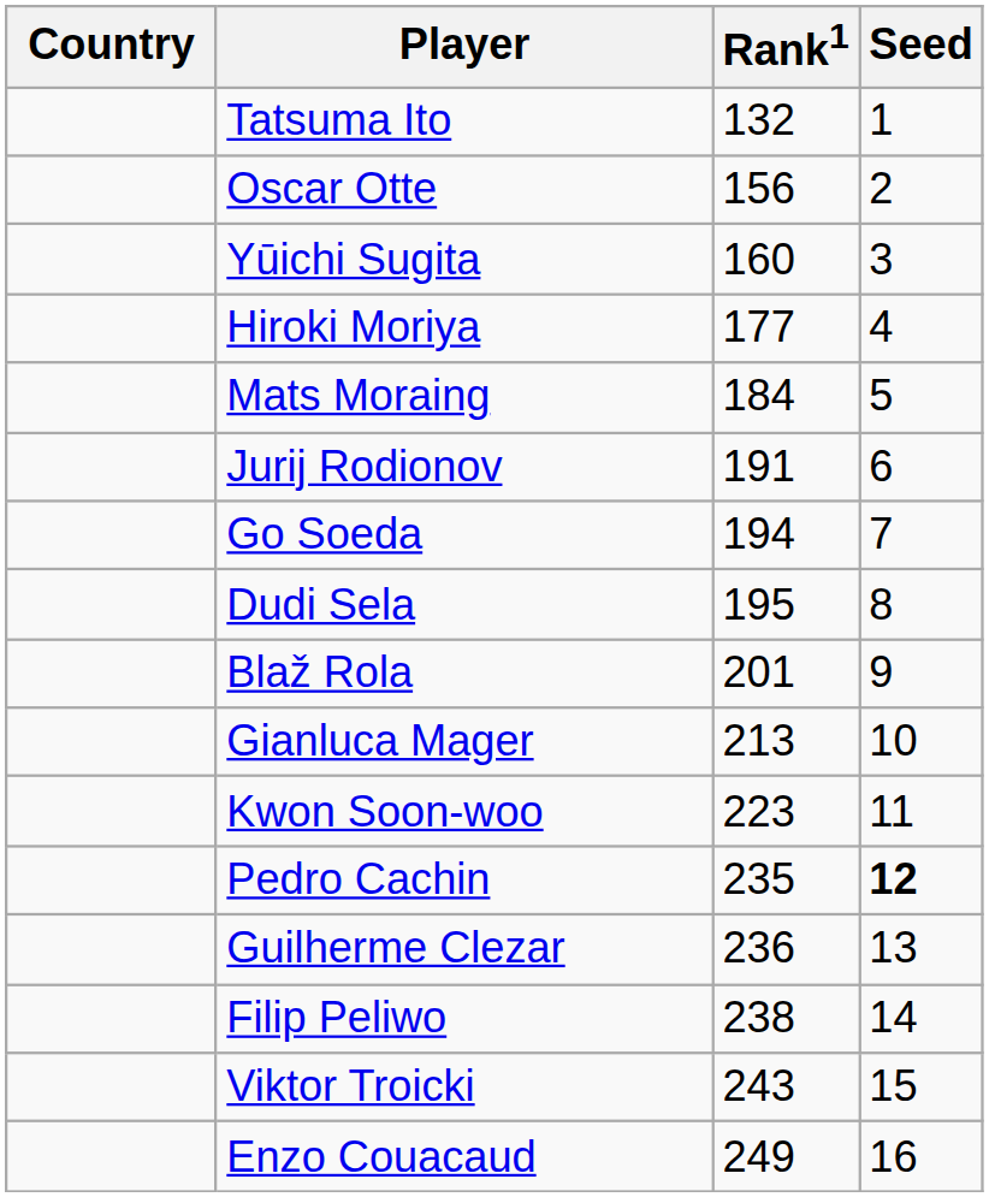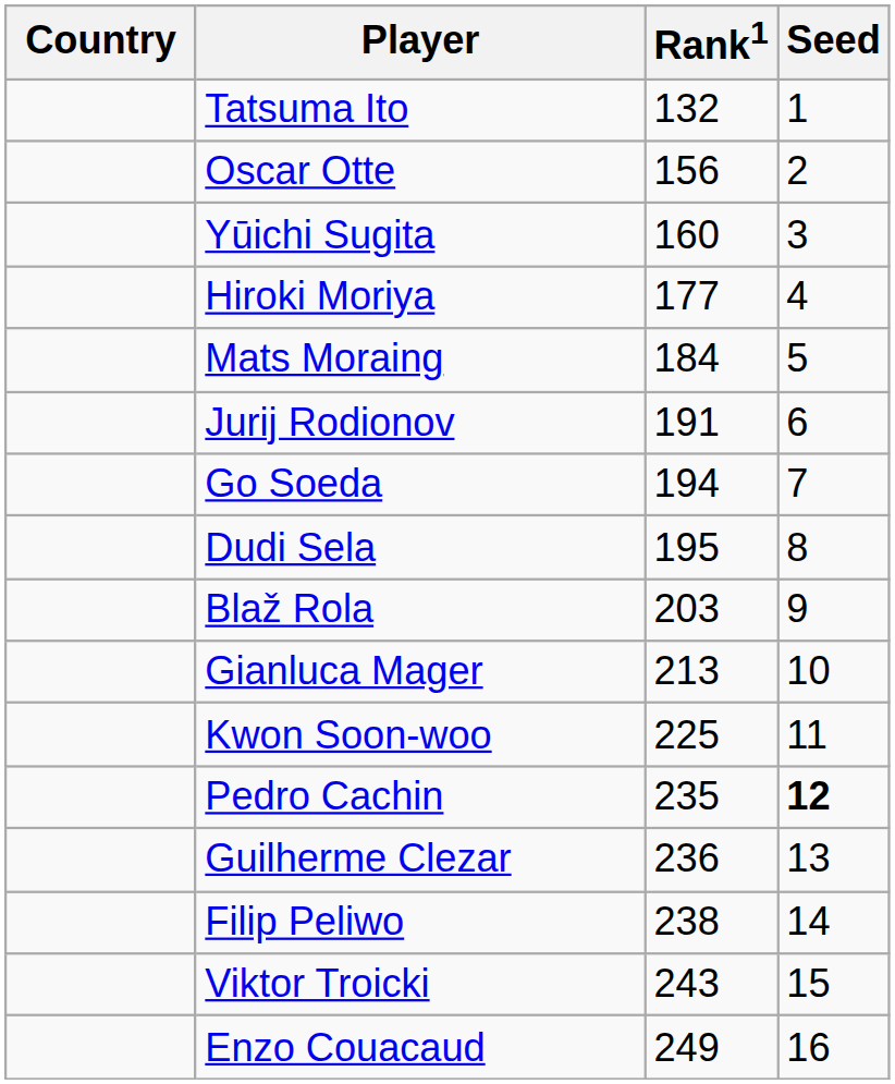 <table class="sortable wikitable">
 <tr>
 <th width="70">Country</th>
 <th width="175">Player</th>
 <th>Rank<sup>1</sup></th>
 <th>Seed</th>
 </tr>
 <tr>
 <td></td>
 <td><a href='#'>Tatsuma Ito</a></td>
 <td>132</td>
 <td>1</td>
 </tr>
 <tr>
 <td></td>
 <td><a href='#'>Oscar Otte</a></td>
 <td>156</td>
 <td>2</td>
 </tr>
 <tr>
 <td></td>
 <td><a href='#'>Yūichi Sugita</a></td>
 <td>160</td>
 <td>3</td>
 </tr>
 <tr>
 <td></td>
 <td><a href='#'>Hiroki Moriya</a></td>
 <td>177</td>
 <td>4</td>
 </tr>
 <tr>
 <td></td>
 <td><a href='#'>Mats Moraing</a></td>
 <td>184</td>
 <td>5</td>
 </tr>
 <tr>
 <td></td>
 <td><a href='#'>Jurij Rodionov</a></td>
 <td>191</td>
 <td>6</td>
 </tr>
 <tr>
 <td></td>
 <td><a href='#'>Go Soeda</a></td>
 <td>194</td>
 <td>7</td>
 </tr>
 <tr>
 <td></td>
 <td><a href='#'>Dudi Sela</a></td>
 <td>195</td>
 <td>8</td>
 </tr>
 <tr>
 <td></td>
 <td><a href='#'>Blaž Rola</a></td>
-<td>201</td>
+<td>203</td>
 <td>9</td>
 </tr>
 <tr>
 <td></td>
 <td><a href='#'>Gianluca Mager</a></td>
 <td>213</td>
 <td>10</td>
 </tr>
 <tr>
 <td></td>
 <td><a href='#'>Kwon Soon-woo</a></td>
-<td>223</td>
+<td>225</td>
 <td>11</td>
 </tr>
 <tr>
 <td></td>
 <td><a href='#'>Pedro Cachin</a></td>
 <td>235</td>
 <td><strong>12</strong></td>
 </tr>
 <tr>
 <td></td>
 <td><a href='#'>Guilherme Clezar</a></td>
 <td>236</td>
 <td>13</td>
 </tr>
 <tr>
 <td></td>
 <td><a href='#'>Filip Peliwo</a></td>
 <td>238</td>
 <td>14</td>
 </tr>
 <tr>
 <td></td>
 <td><a href='#'>Viktor Troicki</a></td>
 <td>243</td>
 <td>15</td>
 </tr>
 <tr>
 <td></td>
 <td><a href='#'>Enzo Couacaud</a></td>
 <td>249</td>
 <td>16</td>
 </tr>
 </table>
